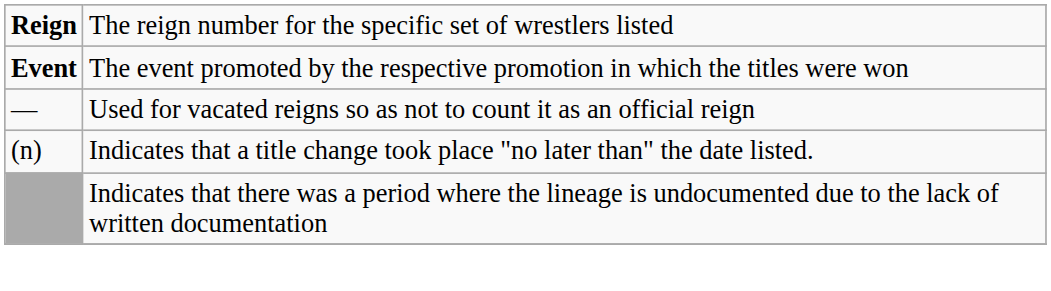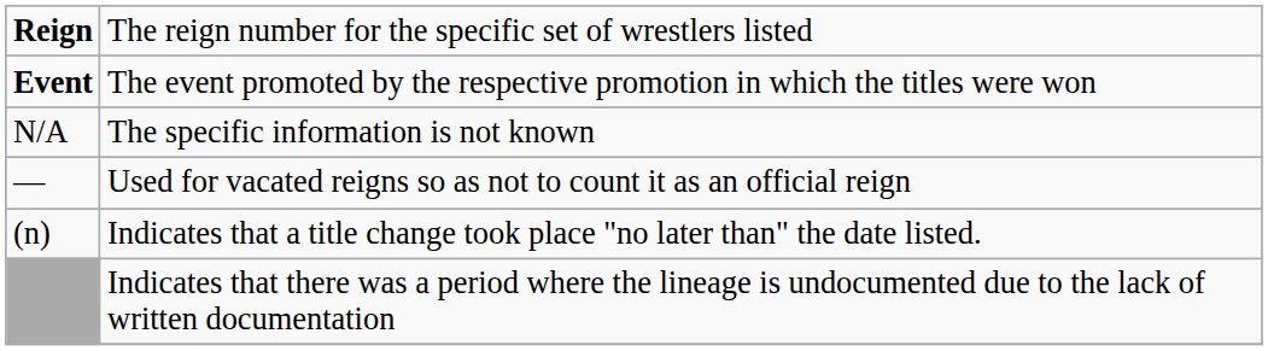 <table class="wikitable" width=50%>
 <tr>
 <td><strong>Reign</strong></td>
 <td>The reign number for the specific set of wrestlers listed</td>
 </tr>
 <tr>
 <td><strong>Event</strong></td>
 <td>The event promoted by the respective promotion in which the titles were won</td>
+</tr>
+<tr>
+<td>N/A</td>
+<td>The specific information is not known</td>
 </tr>
 <tr>
 <td>—</td>
 <td>Used for vacated reigns so as not to count it as an official reign</td>
 </tr>
 <tr>
 <td>(n)</td>
 <td>Indicates that a title change took place "no later than" the date listed.</td>
 </tr>
 <tr>
 <td style="background: #aaaaaa;"> </td>
 <td>Indicates that there was a period where the lineage is undocumented due to the lack of written documentation</td>
 </tr>
 <tr>
 </tr>
 </table>
